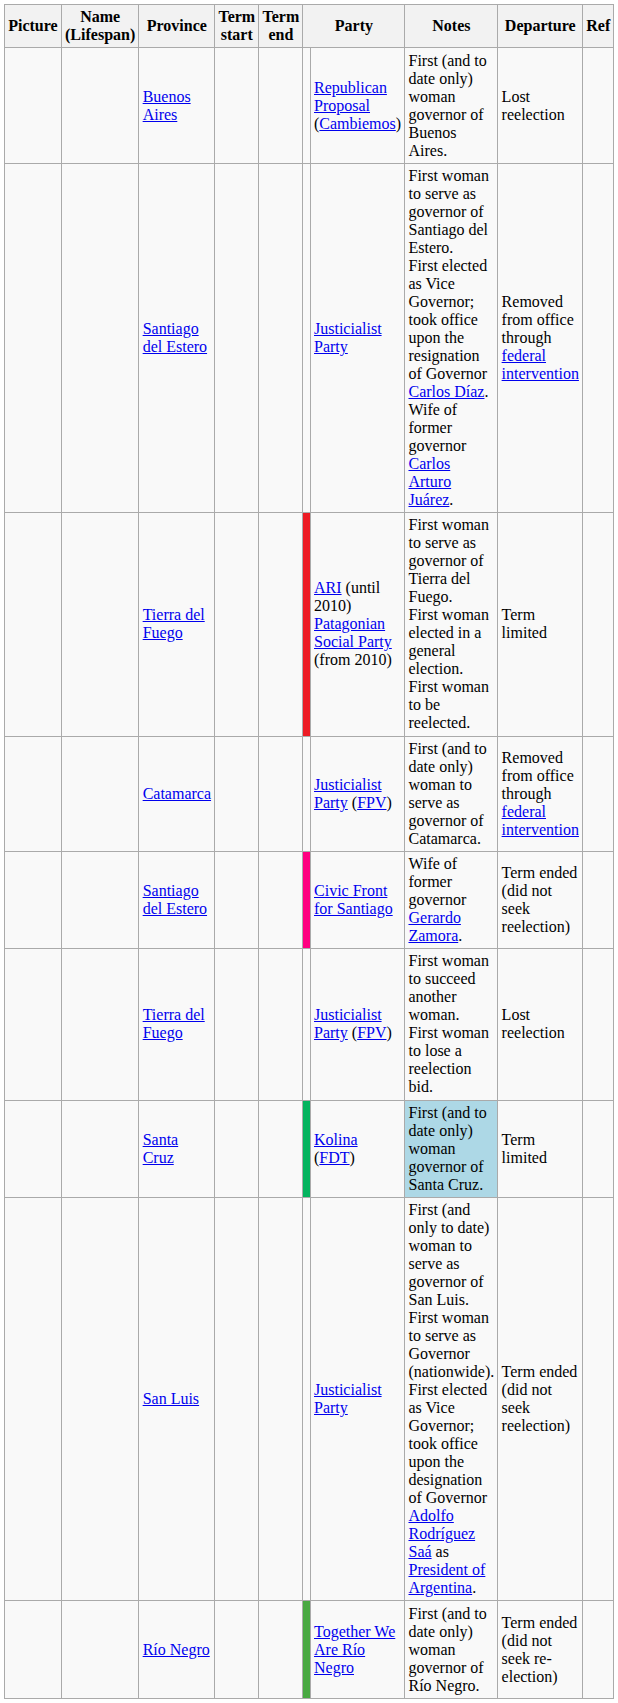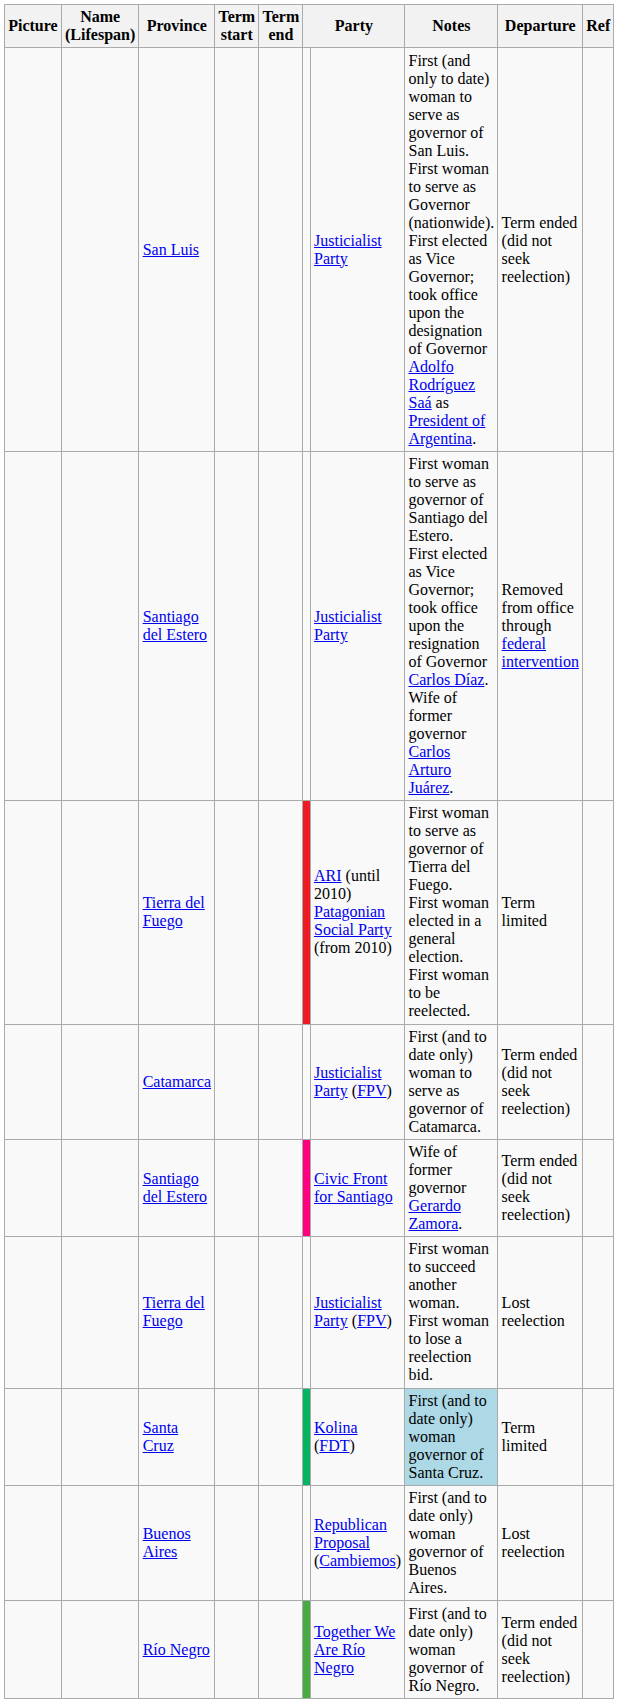 <table class="wikitable sortable">
 <tr>
 <th>Picture</th>
 <th>Name<br>(Lifespan)</th>
 <th>Province</th>
 <th>Term start</th>
 <th>Term end</th>
 <th colspan=2>Party</th>
 <th>Notes</th>
 <th>Departure</th>
 <th>Ref</th>
 </tr>
 <tr>
 <td></td>
 <td><br></td>
-<td> <a href='#'>Buenos Aires</a></td>
+<td> <a href='#'>San Luis</a></td>
 <td></td>
 <td></td>
 <td bgcolor=></td>
-<td><a href='#'>Republican Proposal</a> (<a href='#'>Cambiemos</a>)</td>
-<td>First (and to date only) woman governor of Buenos Aires.</td>
-<td>Lost reelection</td>
+<td><a href='#'>Justicialist Party</a></td>
+<td>First (and only to date) woman to serve as governor of San Luis.<br>First woman to serve as Governor (nationwide).<br>First elected as Vice Governor; took office upon the designation of Governor <a href='#'>Adolfo Rodríguez Saá</a> as <a href='#'>President of Argentina</a>.</td>
+<td>Term ended (did not seek reelection)</td>
 <td></td>
 </tr>
 <tr>
 <td></td>
 <td><br></td>
 <td> <a href='#'>Santiago del Estero</a></td>
 <td></td>
 <td></td>
 <td bgcolor=></td>
 <td><a href='#'>Justicialist Party</a></td>
 <td>First woman to serve as governor of Santiago del Estero.<br>First elected as Vice Governor; took office upon the resignation of Governor <a href='#'>Carlos Díaz</a>.<br>Wife of former governor <a href='#'>Carlos Arturo Juárez</a>.</td>
 <td>Removed from office through <a href='#'>federal intervention</a></td>
 <td></td>
 </tr>
 <tr>
 <td></td>
 <td><br></td>
 <td> <a href='#'>Tierra del Fuego</a></td>
 <td></td>
 <td></td>
 <td bgcolor=#ED1B24></td>
 <td><a href='#'>ARI</a> (until 2010)<br><a href='#'>Patagonian Social Party</a> (from 2010)</td>
 <td>First woman to serve as governor of Tierra del Fuego.<br>First woman elected in a general election.<br>First woman to be reelected.</td>
 <td>Term limited</td>
 <td></td>
 </tr>
 <tr>
 <td></td>
 <td><br></td>
 <td> <a href='#'>Catamarca</a></td>
 <td></td>
 <td></td>
 <td bgcolor=></td>
 <td><a href='#'>Justicialist Party</a> (<a href='#'>FPV</a>)</td>
 <td>First (and to date only) woman to serve as governor of Catamarca.</td>
-<td>Removed from office through <a href='#'>federal intervention</a></td>
+<td>Term ended (did not seek reelection)</td>
 <td></td>
 </tr>
 <tr>
 <td></td>
 <td><br></td>
 <td> <a href='#'>Santiago del Estero</a></td>
 <td></td>
 <td></td>
 <td bgcolor=#FF0080></td>
 <td><a href='#'>Civic Front for Santiago</a></td>
 <td>Wife of former governor <a href='#'>Gerardo Zamora</a>.</td>
 <td>Term ended (did not seek reelection)</td>
 <td></td>
 </tr>
 <tr>
 <td></td>
 <td><br></td>
 <td> <a href='#'>Tierra del Fuego</a></td>
 <td></td>
 <td></td>
 <td bgcolor=></td>
 <td><a href='#'>Justicialist Party</a> (<a href='#'>FPV</a>)</td>
 <td>First woman to succeed another woman.<br>First woman to lose a reelection bid.</td>
 <td>Lost reelection</td>
 <td></td>
 </tr>
 <tr>
 <td></td>
 <td><br></td>
 <td> <a href='#'>Santa Cruz</a></td>
 <td></td>
 <td></td>
 <td bgcolor=#04B45F></td>
 <td><a href='#'>Kolina</a> (<a href='#'>FDT</a>)</td>
 <td style="background: lightblue;">First (and to date only) woman governor of Santa Cruz.</td>
 <td>Term limited</td>
 <td></td>
 </tr>
 <tr>
 <td></td>
 <td><br></td>
-<td> <a href='#'>San Luis</a></td>
+<td> <a href='#'>Buenos Aires</a></td>
 <td></td>
 <td></td>
 <td bgcolor=></td>
-<td><a href='#'>Justicialist Party</a></td>
-<td>First (and only to date) woman to serve as governor of San Luis.<br>First woman to serve as Governor (nationwide).<br>First elected as Vice Governor; took office upon the designation of Governor <a href='#'>Adolfo Rodríguez Saá</a> as <a href='#'>President of Argentina</a>.</td>
-<td>Term ended (did not seek reelection)</td>
+<td><a href='#'>Republican Proposal</a> (<a href='#'>Cambiemos</a>)</td>
+<td>First (and to date only) woman governor of Buenos Aires.</td>
+<td>Lost reelection</td>
 <td></td>
 </tr>
 <tr>
 <td></td>
 <td><br></td>
 <td> <a href='#'>Río Negro</a></td>
 <td></td>
 <td></td>
 <td bgcolor=#49A942></td>
 <td><a href='#'>Together We Are Río Negro</a></td>
 <td>First (and to date only) woman governor of Río Negro.</td>
-<td>Term ended (did not seek re-election)</td>
+<td>Term ended (did not seek reelection)</td>
 <td></td>
 </tr>
 <tr>
 </tr>
 </table>
